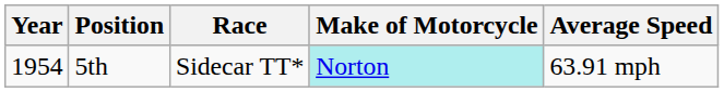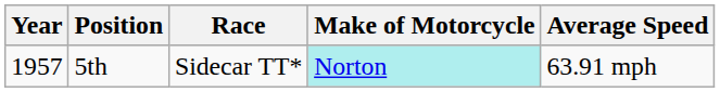 <table class="wikitable">
 <tr style="background:#CCCCCC;">
 <th>Year</th>
 <th>Position</th>
 <th>Race</th>
 <th>Make of Motorcycle</th>
 <th>Average Speed</th>
 </tr>
 <tr>
-<td>1954</td>
+<td>1957</td>
 <td>5th</td>
 <td>Sidecar TT*</td>
 <td style="background: paleturquoise;"><a href='#'>Norton</a></td>
 <td>63.91 mph</td>
 </tr>
 </table>
